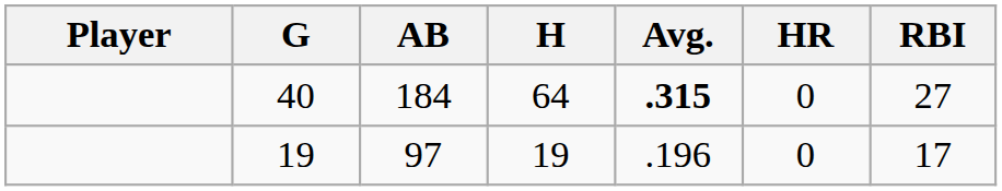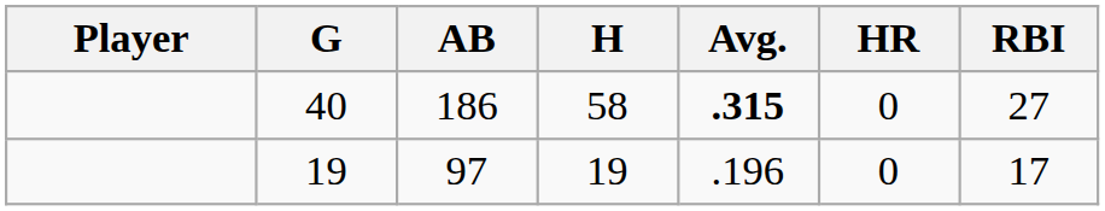 <table class="wikitable sortable">
 <tr>
 <th bgcolor="#DDDDFF" width="16%">Player</th>
 <th bgcolor="#DDDDFF" width="9%">G</th>
 <th bgcolor="#DDDDFF" width="9%">AB</th>
 <th bgcolor="#DDDDFF" width="9%">H</th>
 <th bgcolor="#DDDDFF" width="9%">Avg.</th>
 <th bgcolor="#DDDDFF" width="9%">HR</th>
 <th bgcolor="#DDDDFF" width="9%">RBI</th>
 </tr>
 <tr align="center">
 <td></td>
 <td>40</td>
-<td>184</td>
-<td>64</td>
+<td>186</td>
+<td>58</td>
 <td><strong>.315</strong></td>
 <td>0</td>
 <td>27</td>
 </tr>
 <tr align="center">
 <td></td>
 <td>19</td>
 <td>97</td>
 <td>19</td>
 <td>.196</td>
 <td>0</td>
 <td>17</td>
 </tr>
 </table>
